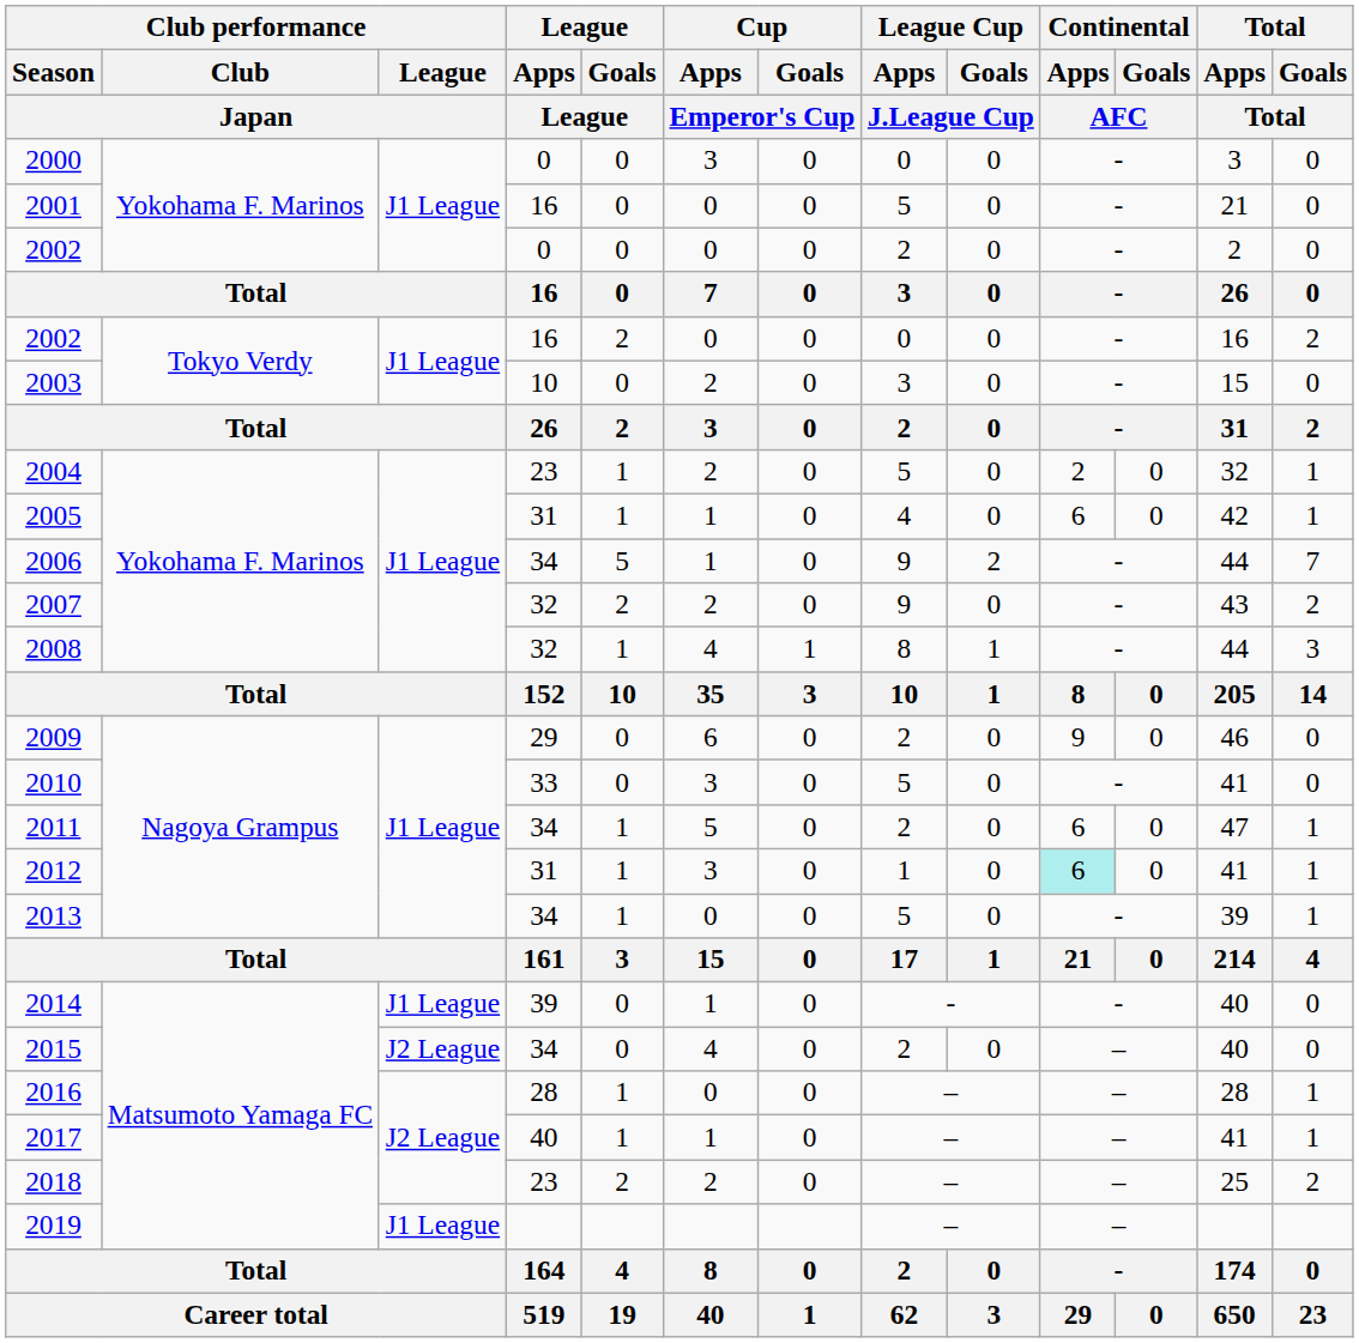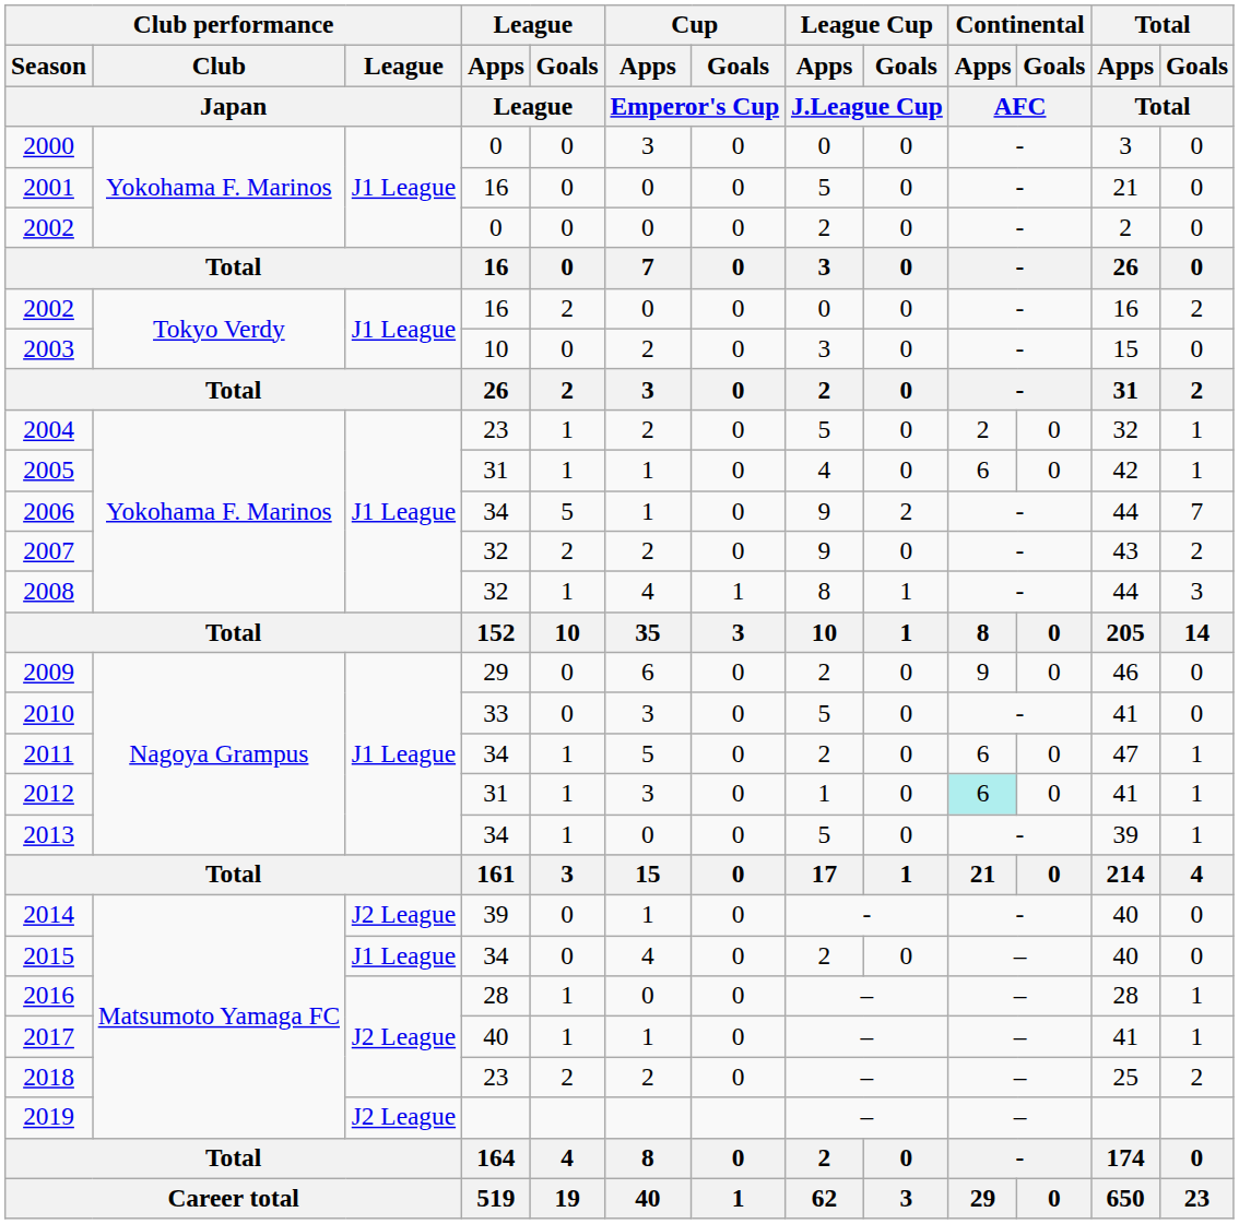 <table class="wikitable" style="text-align:center">
 <tr>
 <th colspan=3>Club performance</th>
 <th colspan=2>League</th>
 <th colspan=2>Cup</th>
 <th colspan=2>League Cup</th>
 <th colspan=2>Continental</th>
 <th colspan=2>Total</th>
 </tr>
 <tr>
 <th>Season</th>
 <th>Club</th>
 <th>League</th>
 <th>Apps</th>
 <th>Goals</th>
 <th>Apps</th>
 <th>Goals</th>
 <th>Apps</th>
 <th>Goals</th>
 <th>Apps</th>
 <th>Goals</th>
 <th>Apps</th>
 <th>Goals</th>
 </tr>
 <tr>
 <th colspan=3>Japan</th>
 <th colspan=2>League</th>
 <th colspan=2><a href='#'>Emperor's Cup</a></th>
 <th colspan=2><a href='#'>J.League Cup</a></th>
 <th colspan=2><a href='#'>AFC</a></th>
 <th colspan=2>Total</th>
 </tr>
 <tr>
 <td><a href='#'>2000</a></td>
 <td rowspan="3"><a href='#'>Yokohama F. Marinos</a></td>
 <td rowspan="3"><a href='#'>J1 League</a></td>
 <td>0</td>
 <td>0</td>
 <td>3</td>
 <td>0</td>
 <td>0</td>
 <td>0</td>
 <td colspan="2">-</td>
 <td>3</td>
 <td>0</td>
 </tr>
 <tr>
 <td><a href='#'>2001</a></td>
 <td>16</td>
 <td>0</td>
 <td>0</td>
 <td>0</td>
 <td>5</td>
 <td>0</td>
 <td colspan="2">-</td>
 <td>21</td>
 <td>0</td>
 </tr>
 <tr>
 <td><a href='#'>2002</a></td>
 <td>0</td>
 <td>0</td>
 <td>0</td>
 <td>0</td>
 <td>2</td>
 <td>0</td>
 <td colspan="2">-</td>
 <td>2</td>
 <td>0</td>
 </tr>
 <tr>
 <th colspan="3">Total</th>
 <th>16</th>
 <th>0</th>
 <th>7</th>
 <th>0</th>
 <th>3</th>
 <th>0</th>
 <th colspan="2">-</th>
 <th>26</th>
 <th>0</th>
 </tr>
 <tr>
 <td><a href='#'>2002</a></td>
 <td rowspan="2"><a href='#'>Tokyo Verdy</a></td>
 <td rowspan="2"><a href='#'>J1 League</a></td>
 <td>16</td>
 <td>2</td>
 <td>0</td>
 <td>0</td>
 <td>0</td>
 <td>0</td>
 <td colspan="2">-</td>
 <td>16</td>
 <td>2</td>
 </tr>
 <tr>
 <td><a href='#'>2003</a></td>
 <td>10</td>
 <td>0</td>
 <td>2</td>
 <td>0</td>
 <td>3</td>
 <td>0</td>
 <td colspan="2">-</td>
 <td>15</td>
 <td>0</td>
 </tr>
 <tr>
 <th colspan="3">Total</th>
 <th>26</th>
 <th>2</th>
 <th>3</th>
 <th>0</th>
 <th>2</th>
 <th>0</th>
 <th colspan="2">-</th>
 <th>31</th>
 <th>2</th>
 </tr>
 <tr>
 <td><a href='#'>2004</a></td>
 <td rowspan="5"><a href='#'>Yokohama F. Marinos</a></td>
 <td rowspan="5"><a href='#'>J1 League</a></td>
 <td>23</td>
 <td>1</td>
 <td>2</td>
 <td>0</td>
 <td>5</td>
 <td>0</td>
 <td>2</td>
 <td>0</td>
 <td>32</td>
 <td>1</td>
 </tr>
 <tr>
 <td><a href='#'>2005</a></td>
 <td>31</td>
 <td>1</td>
 <td>1</td>
 <td>0</td>
 <td>4</td>
 <td>0</td>
 <td>6</td>
 <td>0</td>
 <td>42</td>
 <td>1</td>
 </tr>
 <tr>
 <td><a href='#'>2006</a></td>
 <td>34</td>
 <td>5</td>
 <td>1</td>
 <td>0</td>
 <td>9</td>
 <td>2</td>
 <td colspan="2">-</td>
 <td>44</td>
 <td>7</td>
 </tr>
 <tr>
 <td><a href='#'>2007</a></td>
 <td>32</td>
 <td>2</td>
 <td>2</td>
 <td>0</td>
 <td>9</td>
 <td>0</td>
 <td colspan="2">-</td>
 <td>43</td>
 <td>2</td>
 </tr>
 <tr>
 <td><a href='#'>2008</a></td>
 <td>32</td>
 <td>1</td>
 <td>4</td>
 <td>1</td>
 <td>8</td>
 <td>1</td>
 <td colspan="2">-</td>
 <td>44</td>
 <td>3</td>
 </tr>
 <tr>
 <th colspan="3">Total</th>
 <th>152</th>
 <th>10</th>
 <th>35</th>
 <th>3</th>
 <th>10</th>
 <th>1</th>
 <th>8</th>
 <th>0</th>
 <th>205</th>
 <th>14</th>
 </tr>
 <tr>
 <td><a href='#'>2009</a></td>
 <td rowspan="5"><a href='#'>Nagoya Grampus</a></td>
 <td rowspan="5"><a href='#'>J1 League</a></td>
 <td>29</td>
 <td>0</td>
 <td>6</td>
 <td>0</td>
 <td>2</td>
 <td>0</td>
 <td>9</td>
 <td>0</td>
 <td>46</td>
 <td>0</td>
 </tr>
 <tr>
 <td><a href='#'>2010</a></td>
 <td>33</td>
 <td>0</td>
 <td>3</td>
 <td>0</td>
 <td>5</td>
 <td>0</td>
 <td colspan="2">-</td>
 <td>41</td>
 <td>0</td>
 </tr>
 <tr>
 <td><a href='#'>2011</a></td>
 <td>34</td>
 <td>1</td>
 <td>5</td>
 <td>0</td>
 <td>2</td>
 <td>0</td>
 <td>6</td>
 <td>0</td>
 <td>47</td>
 <td>1</td>
 </tr>
 <tr>
 <td><a href='#'>2012</a></td>
 <td>31</td>
 <td>1</td>
 <td>3</td>
 <td>0</td>
 <td>1</td>
 <td>0</td>
 <td style="background: paleturquoise;">6</td>
 <td>0</td>
 <td>41</td>
 <td>1</td>
 </tr>
 <tr>
 <td><a href='#'>2013</a></td>
 <td>34</td>
 <td>1</td>
 <td>0</td>
 <td>0</td>
 <td>5</td>
 <td>0</td>
 <td colspan="2">-</td>
 <td>39</td>
 <td>1</td>
 </tr>
 <tr>
 <th colspan="3">Total</th>
 <th>161</th>
 <th>3</th>
 <th>15</th>
 <th>0</th>
 <th>17</th>
 <th>1</th>
 <th>21</th>
 <th>0</th>
 <th>214</th>
 <th>4</th>
 </tr>
 <tr>
 <td><a href='#'>2014</a></td>
 <td rowspan="6"><a href='#'>Matsumoto Yamaga FC</a></td>
-<td><a href='#'>J1 League</a></td>
+<td><a href='#'>J2 League</a></td>
 <td>39</td>
 <td>0</td>
 <td>1</td>
 <td>0</td>
 <td colspan="2">-</td>
 <td colspan="2">-</td>
 <td>40</td>
 <td>0</td>
 </tr>
 <tr>
 <td><a href='#'>2015</a></td>
-<td><a href='#'>J2 League</a></td>
+<td><a href='#'>J1 League</a></td>
 <td>34</td>
 <td>0</td>
 <td>4</td>
 <td>0</td>
 <td>2</td>
 <td>0</td>
 <td colspan="2">–</td>
 <td>40</td>
 <td>0</td>
 </tr>
 <tr>
 <td><a href='#'>2016</a></td>
 <td rowspan="3"><a href='#'>J2 League</a></td>
 <td>28</td>
 <td>1</td>
 <td>0</td>
 <td>0</td>
 <td colspan="2">–</td>
 <td colspan="2">–</td>
 <td>28</td>
 <td>1</td>
 </tr>
 <tr>
 <td><a href='#'>2017</a></td>
 <td>40</td>
 <td>1</td>
 <td>1</td>
 <td>0</td>
 <td colspan="2">–</td>
 <td colspan="2">–</td>
 <td>41</td>
 <td>1</td>
 </tr>
 <tr>
 <td><a href='#'>2018</a></td>
 <td>23</td>
 <td>2</td>
 <td>2</td>
 <td>0</td>
 <td colspan="2">–</td>
 <td colspan="2">–</td>
 <td>25</td>
 <td>2</td>
 </tr>
 <tr>
 <td><a href='#'>2019</a></td>
-<td><a href='#'>J1 League</a></td>
+<td><a href='#'>J2 League</a></td>
 <td></td>
 <td></td>
 <td></td>
 <td></td>
 <td colspan="2">–</td>
 <td colspan="2">–</td>
 <td></td>
 <td></td>
 </tr>
 <tr>
 <th colspan="3">Total</th>
 <th>164</th>
 <th>4</th>
 <th>8</th>
 <th>0</th>
 <th>2</th>
 <th>0</th>
 <th colspan="2">-</th>
 <th>174</th>
 <th>0</th>
 </tr>
 <tr>
 <th colspan=3>Career total</th>
 <th>519</th>
 <th>19</th>
 <th>40</th>
 <th>1</th>
 <th>62</th>
 <th>3</th>
 <th>29</th>
 <th>0</th>
 <th>650</th>
 <th>23</th>
 </tr>
 </table>
